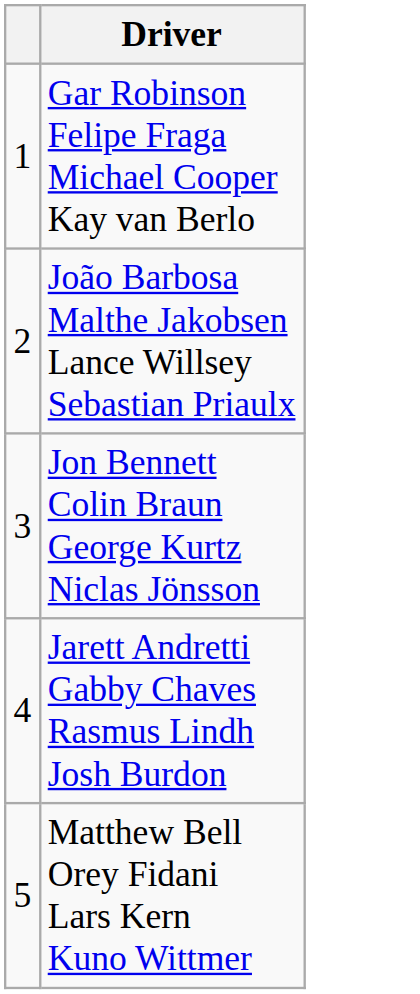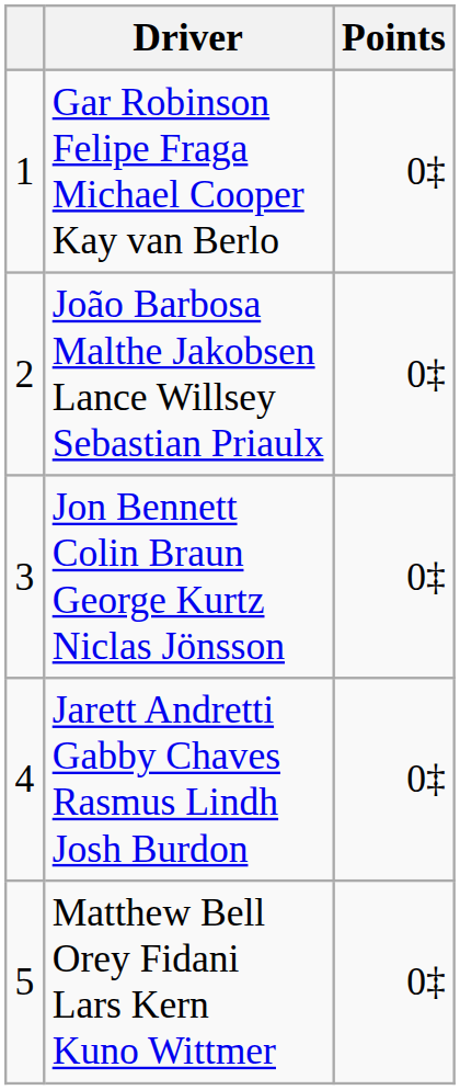 <table class="wikitable" style="font-size: 95%;">
 <tr>
 <th scope="col"></th>
 <th scope="col">Driver</th>
+<th scope="col">Points</th>
 </tr>
 <tr>
 <td align=center>1</td>
 <td> <a href='#'>Gar Robinson</a><br> <a href='#'>Felipe Fraga</a><br> <a href='#'>Michael Cooper</a><br> Kay van Berlo</td>
+<td align=right>0‡</td>
 </tr>
 <tr>
 <td align=center>2</td>
 <td> <a href='#'>João Barbosa</a><br> <a href='#'>Malthe Jakobsen</a><br> Lance Willsey<br> <a href='#'>Sebastian Priaulx</a></td>
+<td align=right>0‡</td>
 </tr>
 <tr>
 <td align=center>3</td>
 <td> <a href='#'>Jon Bennett</a><br> <a href='#'>Colin Braun</a><br> <a href='#'>George Kurtz</a><br> <a href='#'>Niclas Jönsson</a></td>
+<td align=right>0‡</td>
 </tr>
 <tr>
 <td align=center>4</td>
 <td> <a href='#'>Jarett Andretti</a><br> <a href='#'>Gabby Chaves</a><br> <a href='#'>Rasmus Lindh</a><br> <a href='#'>Josh Burdon</a></td>
+<td align=right>0‡</td>
 </tr>
 <tr>
 <td align=center>5</td>
 <td> Matthew Bell<br> Orey Fidani<br> Lars Kern<br> <a href='#'>Kuno Wittmer</a></td>
+<td align=right>0‡</td>
 </tr>
 </table>
